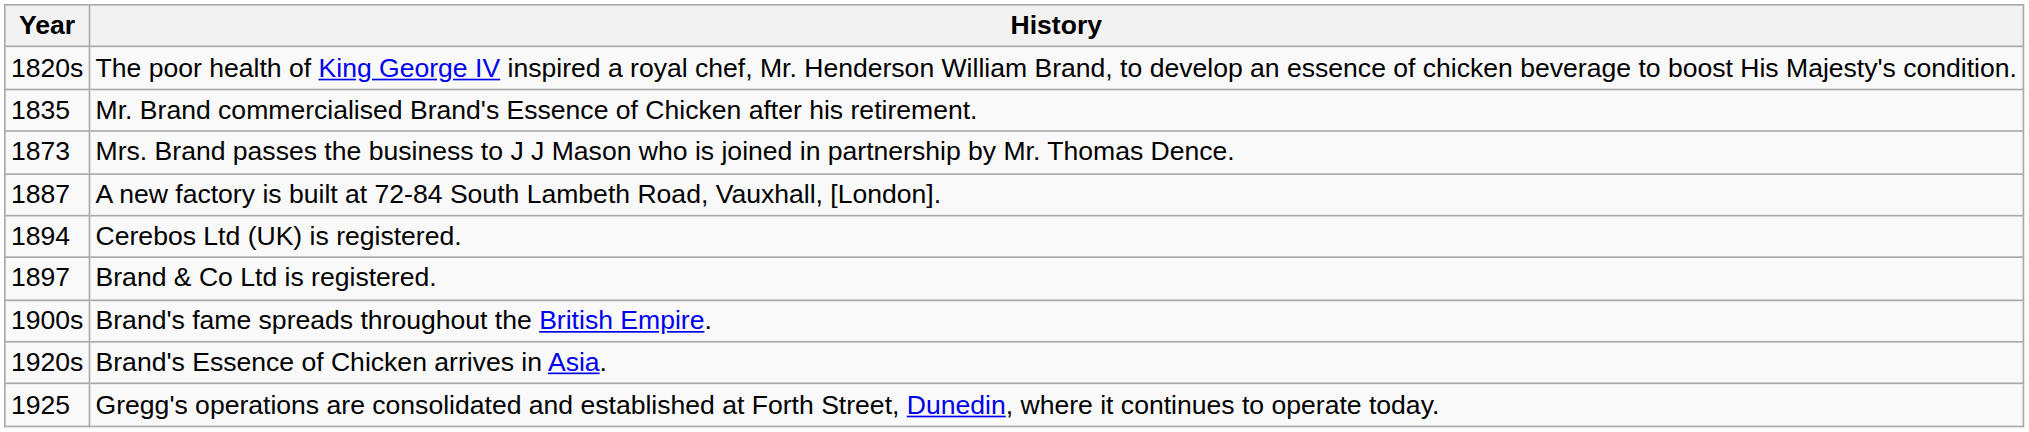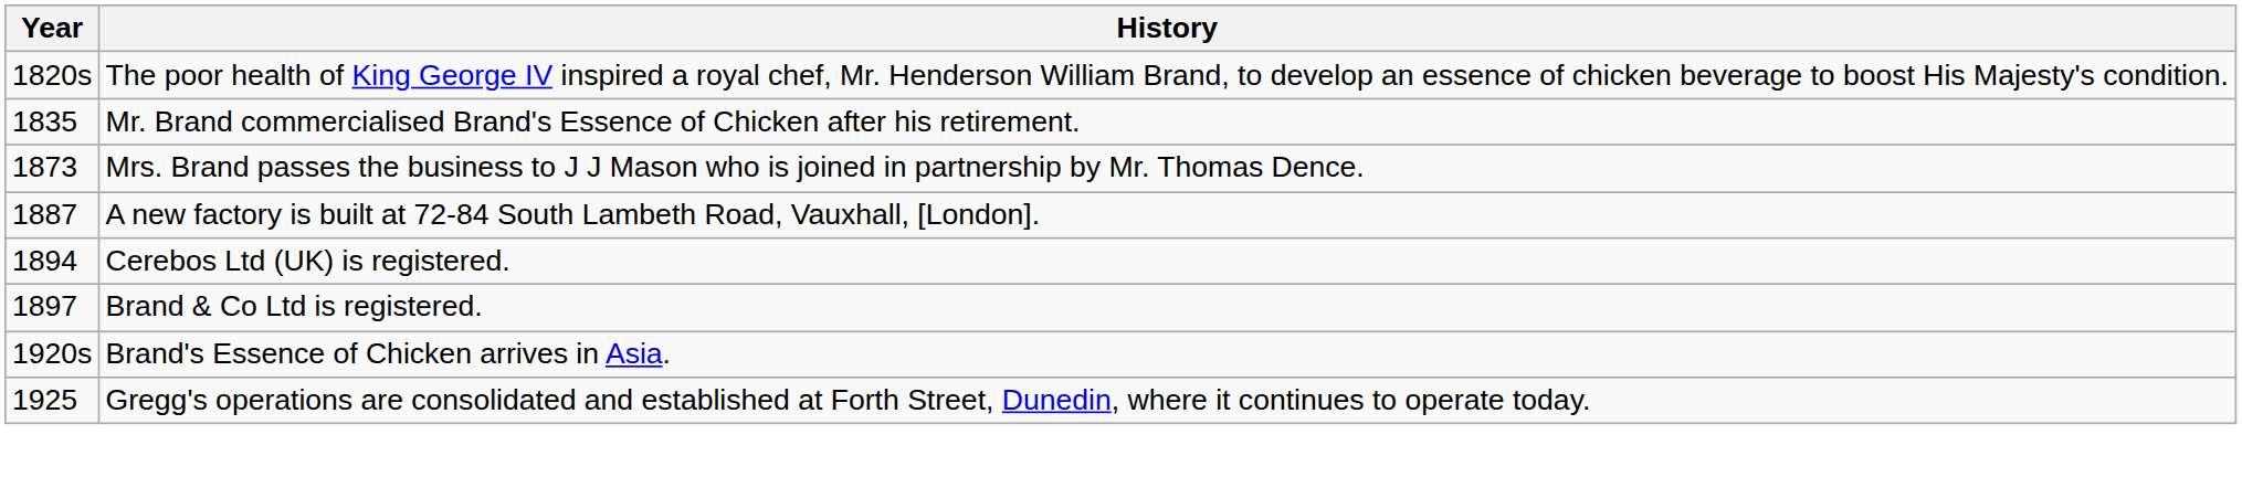 <table class="wikitable sortable">
 <tr>
 <th>Year</th>
 <th>History</th>
 </tr>
 <tr>
 <td>1820s</td>
 <td>The poor health of <a href='#'>King George IV</a> inspired a royal chef, Mr. Henderson William Brand, to develop an essence of chicken beverage to boost His Majesty's condition.</td>
 </tr>
 <tr>
 <td>1835</td>
 <td>Mr. Brand commercialised Brand's Essence of Chicken after his retirement.</td>
 </tr>
 <tr>
 <td>1873</td>
 <td>Mrs. Brand passes the business to J J Mason who is joined in partnership by Mr. Thomas Dence.</td>
 </tr>
 <tr>
 <td>1887</td>
 <td>A new factory is built at 72-84 South Lambeth Road, Vauxhall, [London].</td>
 </tr>
 <tr>
 <td>1894</td>
 <td>Cerebos Ltd (UK) is registered.</td>
 </tr>
 <tr>
 <td>1897</td>
 <td>Brand & Co Ltd is registered.</td>
 </tr>
 <tr>
-<td>1900s</td>
-<td>Brand's fame spreads throughout the <a href='#'>British Empire</a>.</td>
-</tr>
-<tr>
 <td>1920s</td>
 <td>Brand's Essence of Chicken arrives in <a href='#'>Asia</a>.</td>
 </tr>
 <tr>
 <td>1925</td>
 <td>Gregg's operations are consolidated and established at Forth Street, <a href='#'>Dunedin</a>, where it continues to operate today.</td>
 </tr>
 </table>
